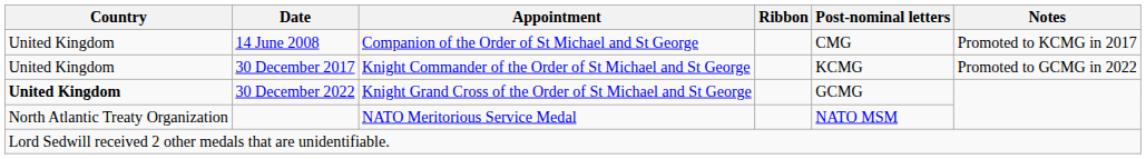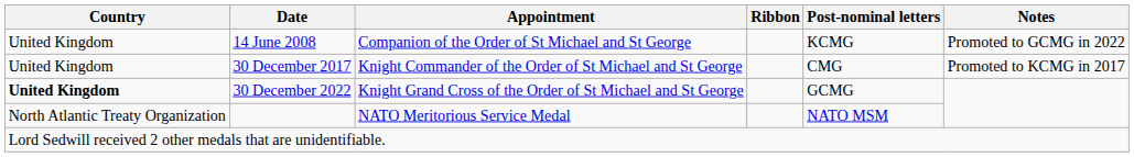 <table class="wikitable sortable">
 <tr>
 <th>Country</th>
 <th>Date</th>
 <th>Appointment</th>
 <th>Ribbon</th>
 <th>Post-nominal letters</th>
 <th>Notes</th>
 </tr>
 <tr>
 <td>United Kingdom</td>
 <td><a href='#'>14 June 2008</a></td>
 <td><a href='#'>Companion of the Order of St Michael and St George</a></td>
 <td></td>
-<td>CMG</td>
-<td>Promoted to KCMG in 2017</td>
+<td>KCMG</td>
+<td>Promoted to GCMG in 2022</td>
 </tr>
 <tr>
 <td>United Kingdom</td>
 <td><a href='#'>30 December 2017</a></td>
 <td><a href='#'>Knight Commander of the Order of St Michael and St George</a></td>
 <td></td>
-<td>KCMG</td>
-<td>Promoted to GCMG in 2022</td>
+<td>CMG</td>
+<td>Promoted to KCMG in 2017</td>
 </tr>
 <tr>
 <td><strong>United Kingdom</strong></td>
 <td><a href='#'>30 December 2022</a></td>
 <td><a href='#'>Knight Grand Cross of the Order of St Michael and St George</a></td>
 <td></td>
 <td>GCMG</td>
 </tr>
 <tr>
 <td>North Atlantic Treaty Organization</td>
 <td></td>
 <td><a href='#'>NATO Meritorious Service Medal</a></td>
 <td></td>
 <td><a href='#'>NATO MSM</a></td>
 </tr>
 <tr>
 <td colspan="6">Lord Sedwill received 2 other medals that are unidentifiable. </td>
 </tr>
 </table>
